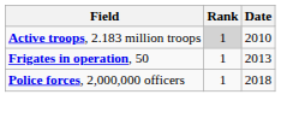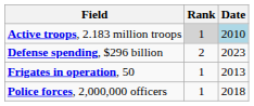 <table class="wikitable sortable">
 <tr style="background:#ececec;">
 <th>Field</th>
 <th>Rank</th>
 <th>Date</th>
 </tr>
 <tr>
 <td><strong><a href='#'>Active troops</a></strong>, 2.183 million troops</td>
 <td style="background: lightgrey; text-align:center;">1</td>
-<td align="right">2010</td>
+<td align="right" style="background: lightblue;">2010</td>
+</tr>
+<tr>
+<td><strong><a href='#'>Defense spending</a></strong>, $296 billion<strong><em></em></strong></td>
+<td style="text-align:center;">2</td>
+<td align="right">2023</td>
 </tr>
 <tr>
 <td><strong><a href='#'>Frigates in operation</a></strong>, 50</td>
 <td style="text-align:center;">1</td>
 <td align="right">2013</td>
 </tr>
 <tr>
 <td><strong><a href='#'>Police forces</a></strong>, 2,000,000 officers</td>
 <td style="text-align:center;">1</td>
 <td align="right">2018</td>
 </tr>
 </table>
